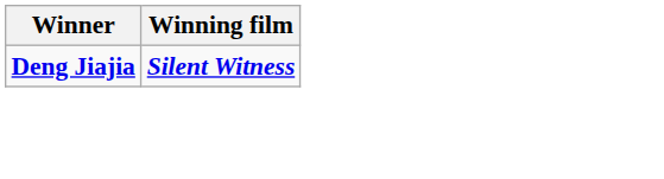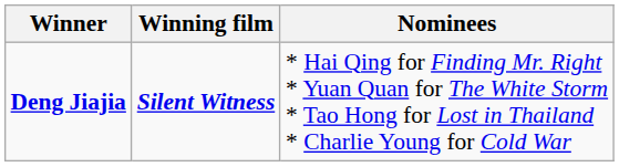 <table class="wikitable">
 <tr>
 <th>Winner</th>
 <th>Winning film</th>
+<th>Nominees</th>
 </tr>
 <tr>
 <td><strong><a href='#'>Deng Jiajia</a></strong></td>
 <td><strong><em><a href='#'>Silent Witness</a></em></strong></td>
+<td>* <a href='#'>Hai Qing</a> for <em><a href='#'>Finding Mr. Right</a></em><br> * <a href='#'>Yuan Quan</a> for <em><a href='#'>The White Storm</a></em><br> * <a href='#'>Tao Hong</a> for <em><a href='#'>Lost in Thailand</a></em><br> * <a href='#'>Charlie Young</a> for <em><a href='#'>Cold War</a></em></td>
 </tr>
 </table>
